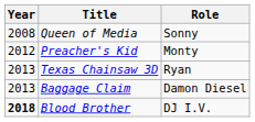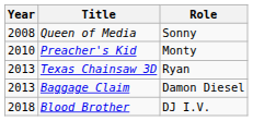 <table class="wikitable sortable">
 <tr>
 <th>Year</th>
 <th>Title</th>
 <th>Role</th>
 </tr>
 <tr>
 <td>2008</td>
 <td><em>Queen of Media</em></td>
 <td>Sonny</td>
 </tr>
 <tr>
-<td>2012</td>
+<td>2010</td>
 <td><em><a href='#'>Preacher's Kid</a></em></td>
 <td>Monty</td>
 </tr>
 <tr>
 <td>2013</td>
 <td><em><a href='#'>Texas Chainsaw 3D</a></em></td>
 <td>Ryan</td>
 </tr>
 <tr>
 <td>2013</td>
 <td><em><a href='#'>Baggage Claim</a></em></td>
 <td>Damon Diesel</td>
 </tr>
 <tr>
-<td><strong>2018</strong></td>
+<td>2018</td>
 <td><em><a href='#'>Blood Brother</a></em></td>
 <td>DJ I.V.</td>
 </tr>
 </table>
